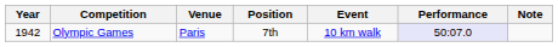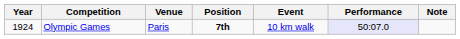 <table class="wikitable" width=55% style="font-size:90%; text-align:center;">
 <tr>
 <th>Year</th>
 <th>Competition</th>
 <th>Venue</th>
 <th>Position</th>
 <th>Event</th>
 <th>Performance</th>
 <th>Note</th>
 </tr>
 <tr>
-<td rowspan=1>1942</td>
+<td rowspan=1>1924</td>
 <td rowspan=1 align=left><a href='#'>Olympic Games</a></td>
 <td rowspan=1 align=left> <a href='#'>Paris</a></td>
-<td>7th</td>
+<td><strong>7th</strong></td>
 <td><a href='#'>10 km walk</a></td>
 <td style="background: lavender;">50:07.0</td>
 <td></td>
 </tr>
 </table>
